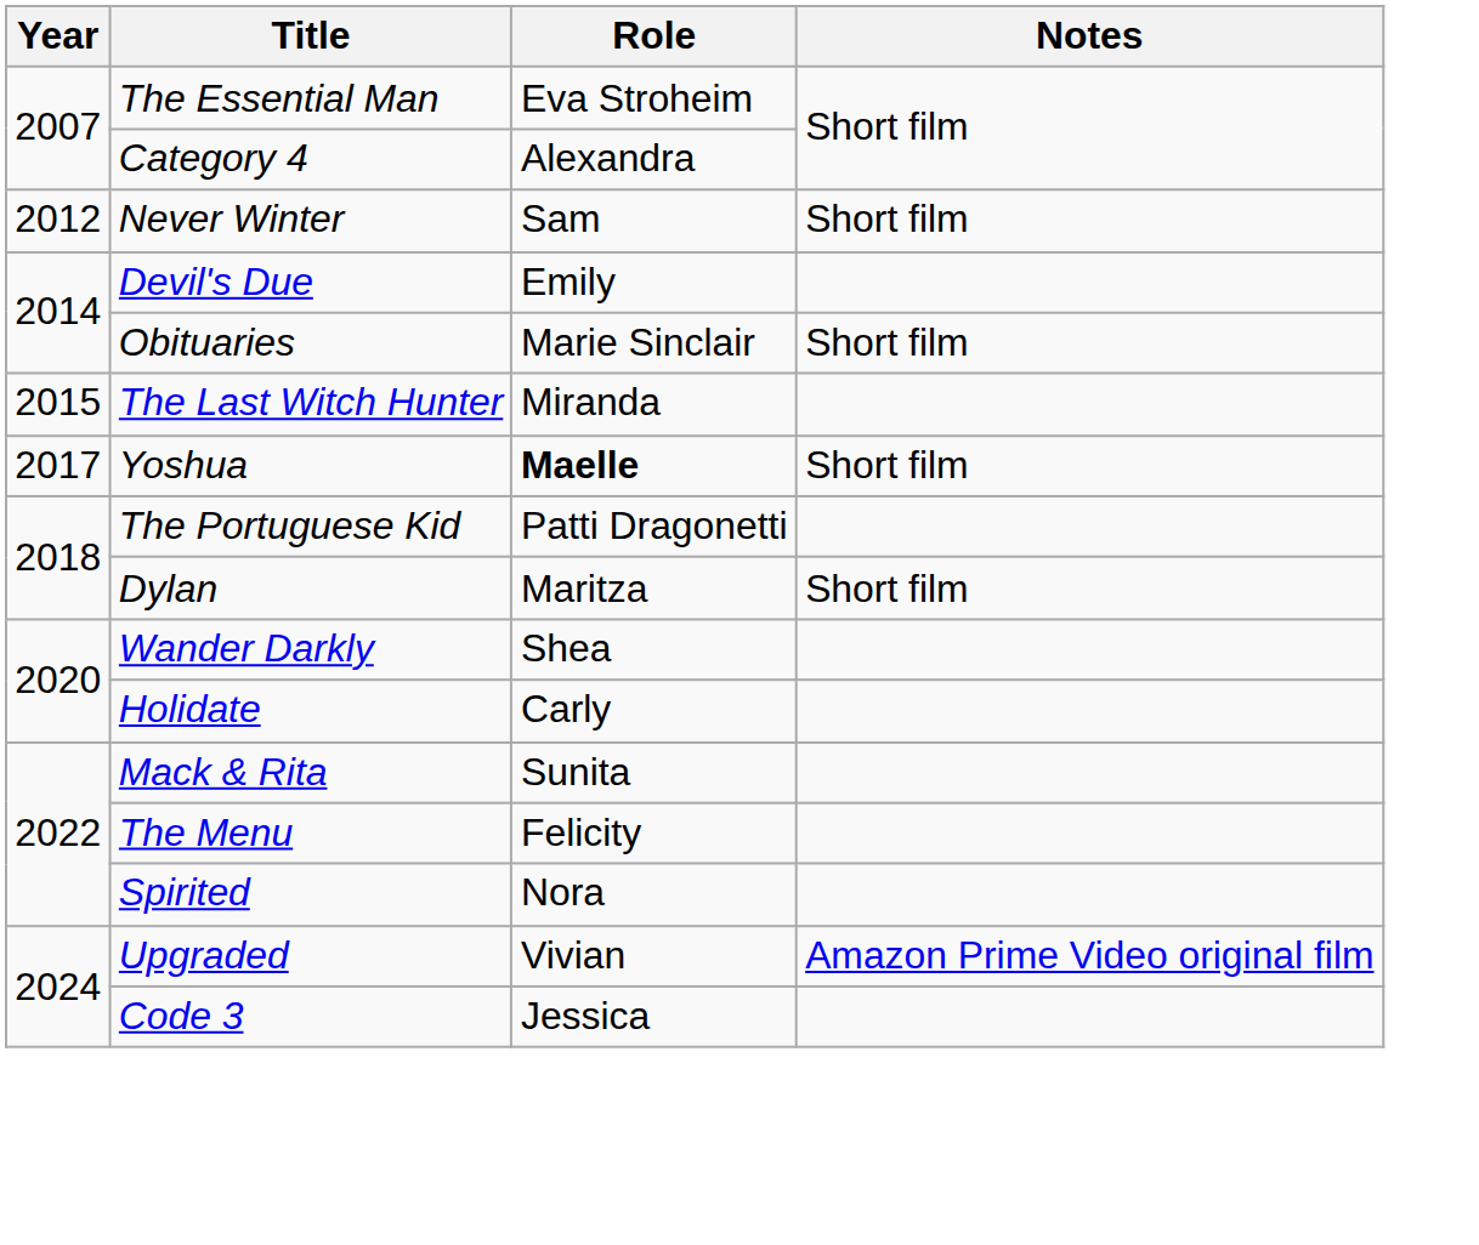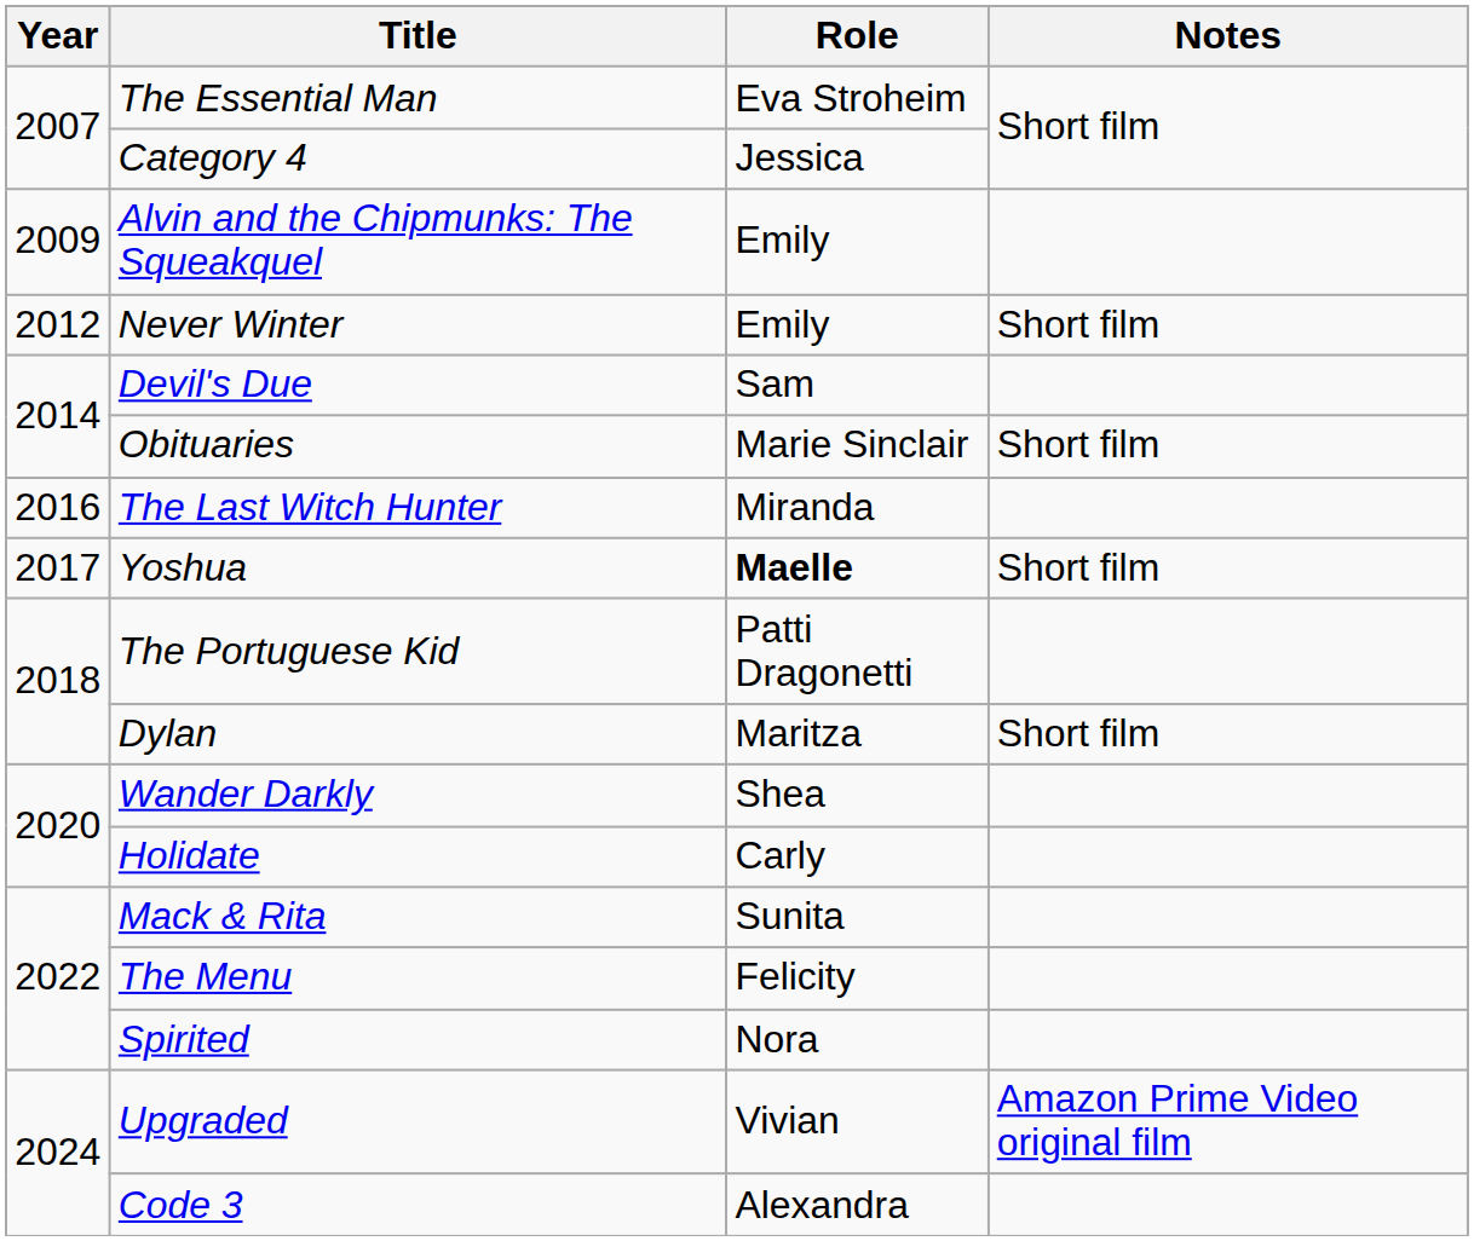 <table class="wikitable sortable">
 <tr>
 <th>Year</th>
 <th>Title</th>
 <th>Role</th>
 <th class="unsortable">Notes</th>
 </tr>
 <tr>
 <td rowspan="2">2007</td>
 <td><em>The Essential Man</em></td>
 <td>Eva Stroheim</td>
 <td rowspan="2">Short film</td>
 </tr>
 <tr>
 <td><em>Category 4</em></td>
-<td>Alexandra</td>
+<td>Jessica</td>
+</tr>
+<tr>
+<td>2009</td>
+<td><em><a href='#'>Alvin and the Chipmunks: The Squeakquel</a></em></td>
+<td>Emily</td>
+<td></td>
 </tr>
 <tr>
 <td>2012</td>
 <td><em>Never Winter</em></td>
-<td>Sam</td>
+<td>Emily</td>
 <td>Short film</td>
 </tr>
 <tr>
 <td rowspan="2">2014</td>
 <td><em><a href='#'>Devil's Due</a></em></td>
-<td>Emily</td>
+<td>Sam</td>
 <td></td>
 </tr>
 <tr>
 <td><em>Obituaries</em></td>
 <td>Marie Sinclair</td>
 <td>Short film</td>
 </tr>
 <tr>
-<td>2015</td>
+<td>2016</td>
 <td><em><a href='#'>The Last Witch Hunter</a></em></td>
 <td>Miranda</td>
 <td></td>
 </tr>
 <tr>
 <td>2017</td>
 <td><em>Yoshua</em></td>
 <td><strong>Maelle</strong></td>
 <td>Short film</td>
 </tr>
 <tr>
 <td rowspan="2">2018</td>
 <td><em>The Portuguese Kid </em></td>
 <td>Patti Dragonetti</td>
 <td></td>
 </tr>
 <tr>
 <td><em>Dylan </em></td>
 <td>Maritza</td>
 <td>Short film</td>
 </tr>
 <tr>
 <td rowspan="2">2020</td>
 <td><em><a href='#'>Wander Darkly</a></em></td>
 <td>Shea</td>
 <td></td>
 </tr>
 <tr>
 <td><em><a href='#'>Holidate</a></em></td>
 <td>Carly</td>
 <td></td>
 </tr>
 <tr>
 <td rowspan="3">2022</td>
 <td><em><a href='#'>Mack & Rita</a></em></td>
 <td>Sunita</td>
 <td></td>
 </tr>
 <tr>
 <td><em><a href='#'>The Menu</a></em></td>
 <td>Felicity</td>
 <td></td>
 </tr>
 <tr>
 <td><em><a href='#'>Spirited</a></em></td>
 <td>Nora</td>
 <td></td>
 </tr>
 <tr>
 <td rowspan="2">2024</td>
 <td><em><a href='#'>Upgraded</a></em></td>
 <td>Vivian</td>
 <td><a href='#'>Amazon Prime Video original film</a></td>
 </tr>
 <tr>
 <td><em><a href='#'>Code 3</a></em></td>
-<td>Jessica</td>
+<td>Alexandra</td>
 <td></td>
 </tr>
 </table>
